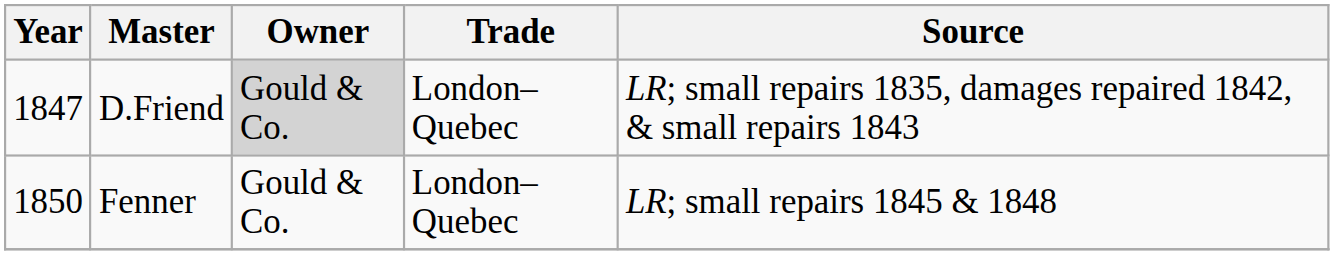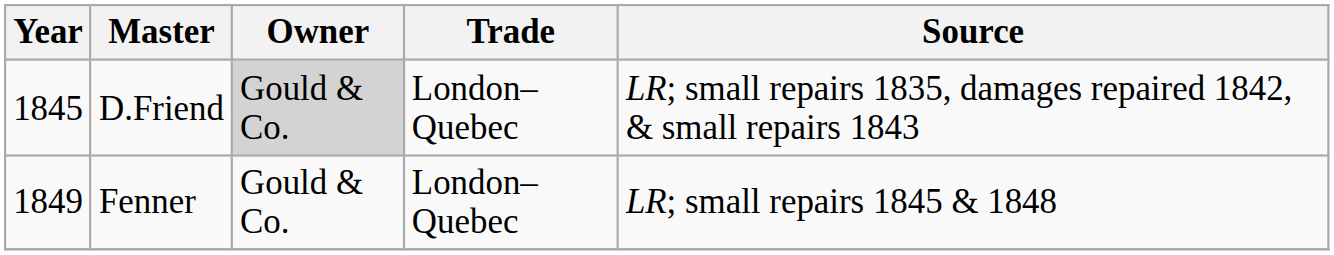 <table class="sortable wikitable">
 <tr>
 <th>Year</th>
 <th>Master</th>
 <th>Owner</th>
 <th>Trade</th>
 <th>Source</th>
 </tr>
 <tr>
-<td>1847</td>
+<td>1845</td>
 <td>D.Friend</td>
 <td style="background: lightgrey;">Gould & Co.</td>
 <td>London–Quebec</td>
 <td><em>LR</em>; small repairs 1835, damages repaired 1842, & small repairs 1843</td>
 </tr>
 <tr>
-<td>1850</td>
+<td>1849</td>
 <td>Fenner</td>
 <td>Gould & Co.</td>
 <td>London–Quebec</td>
 <td><em>LR</em>; small repairs 1845 & 1848</td>
 </tr>
 <tr>
 </tr>
 </table>
